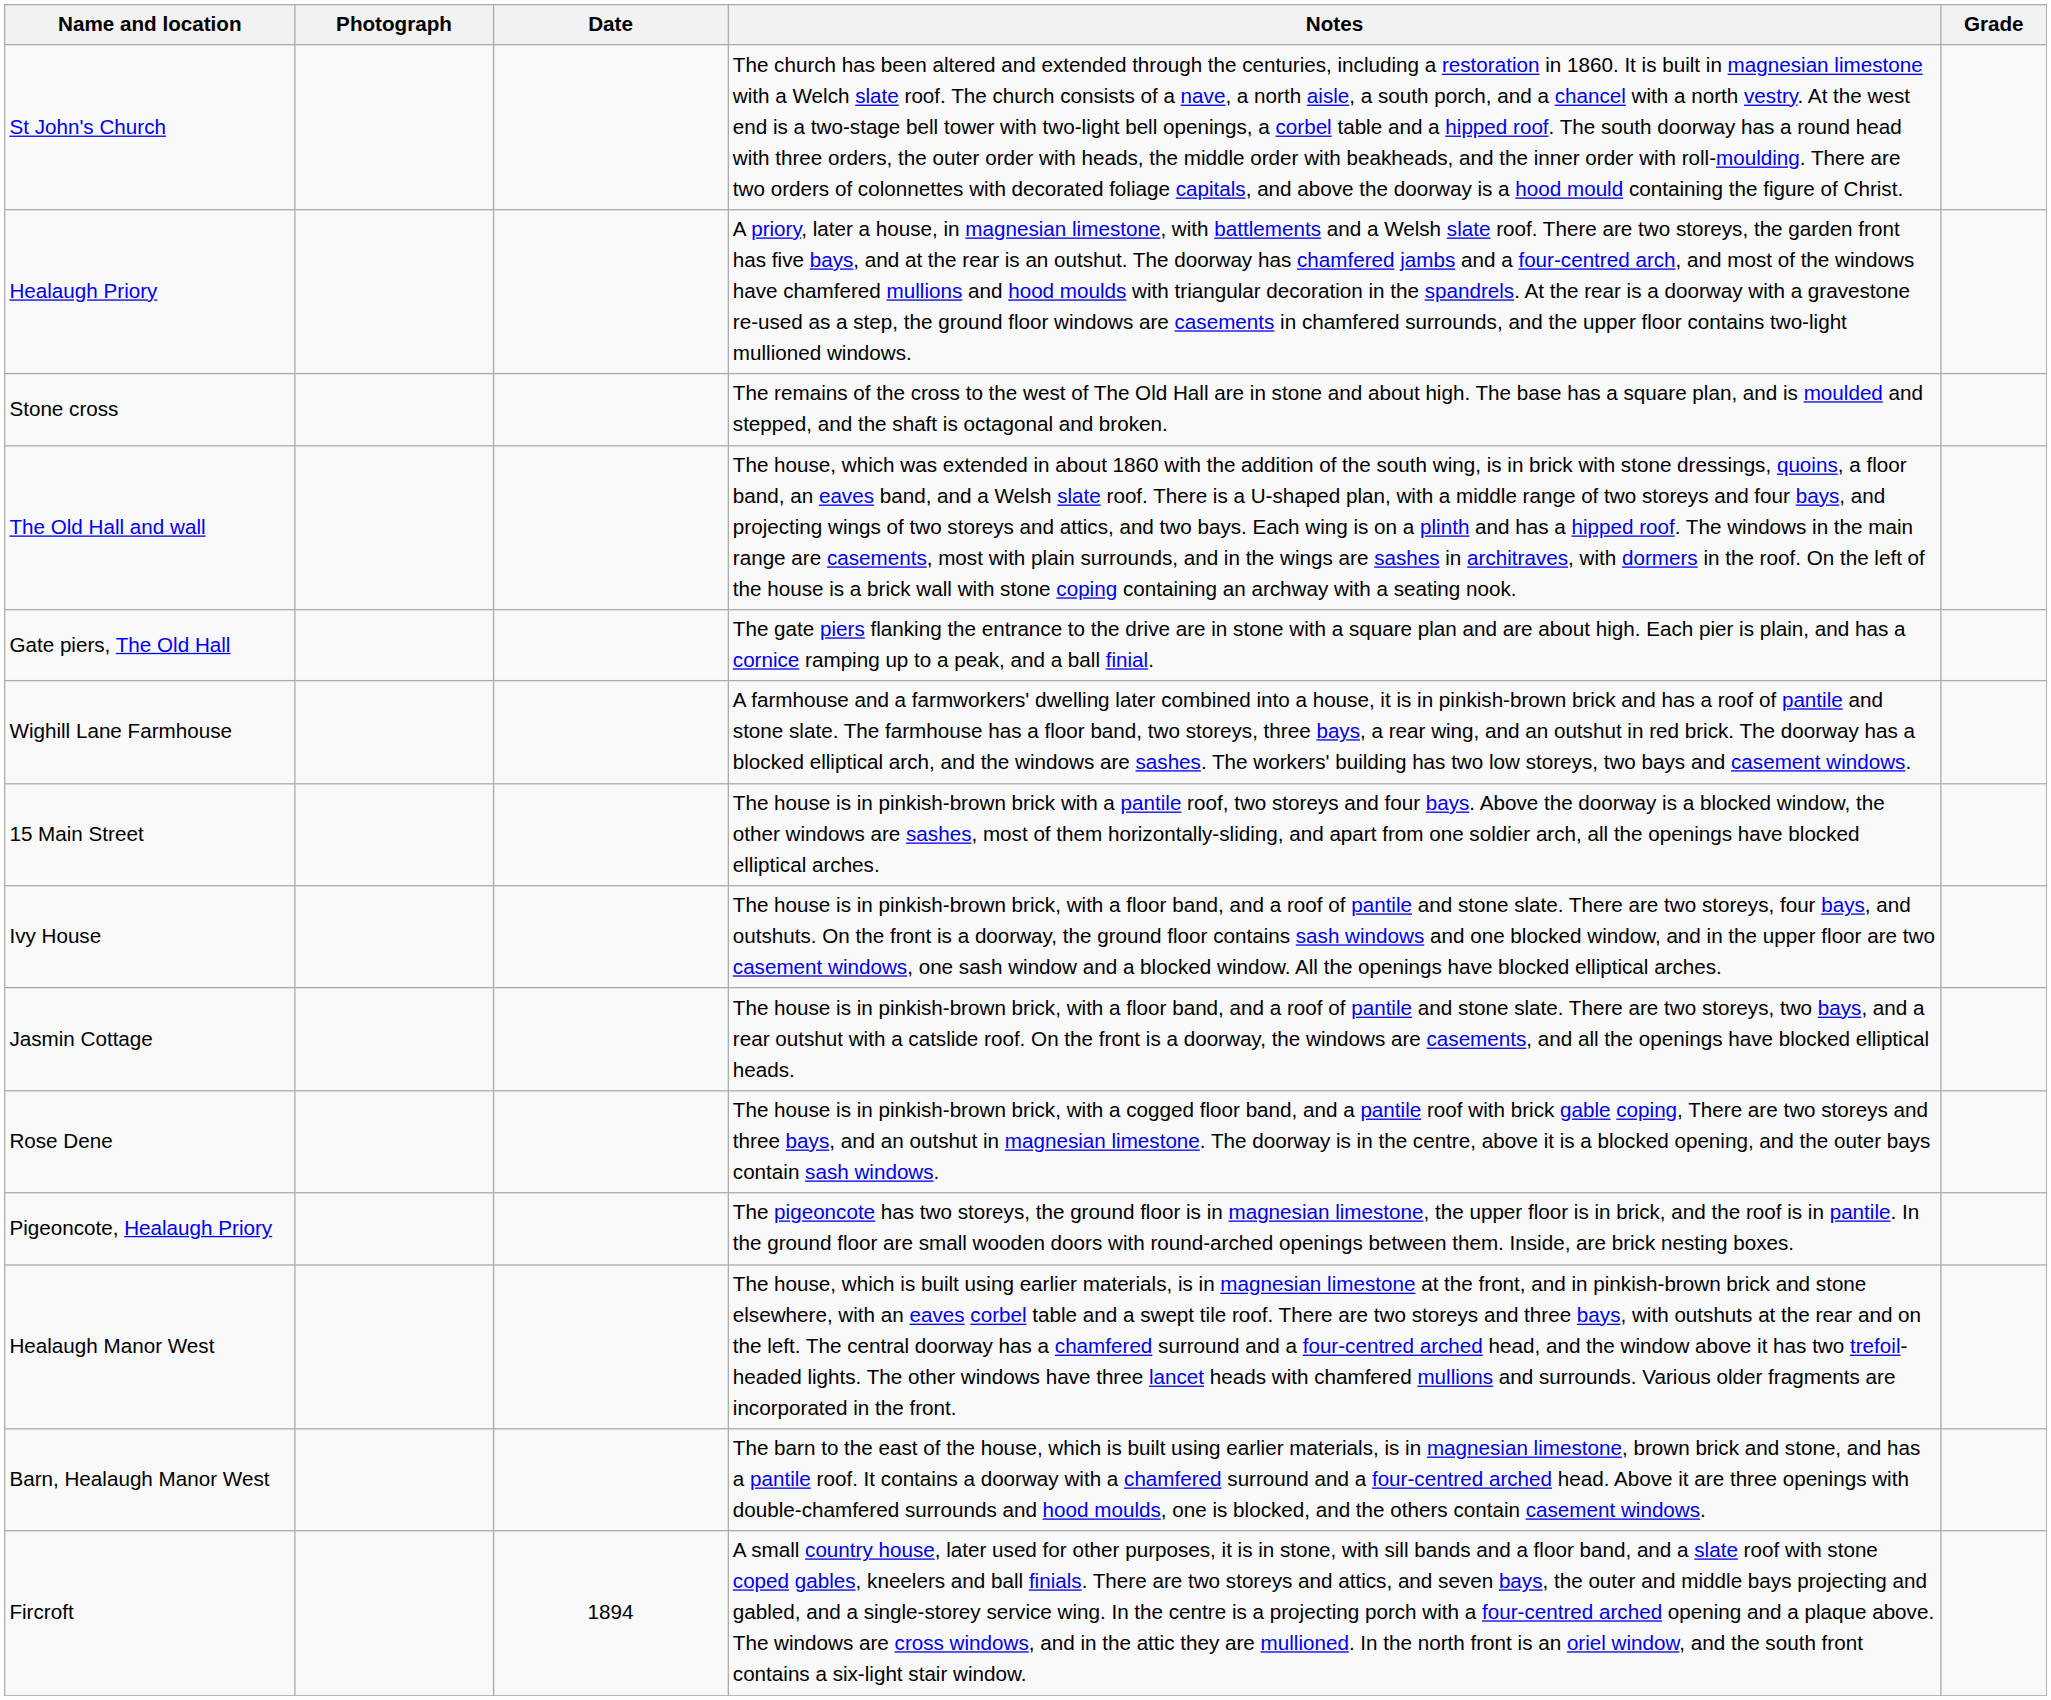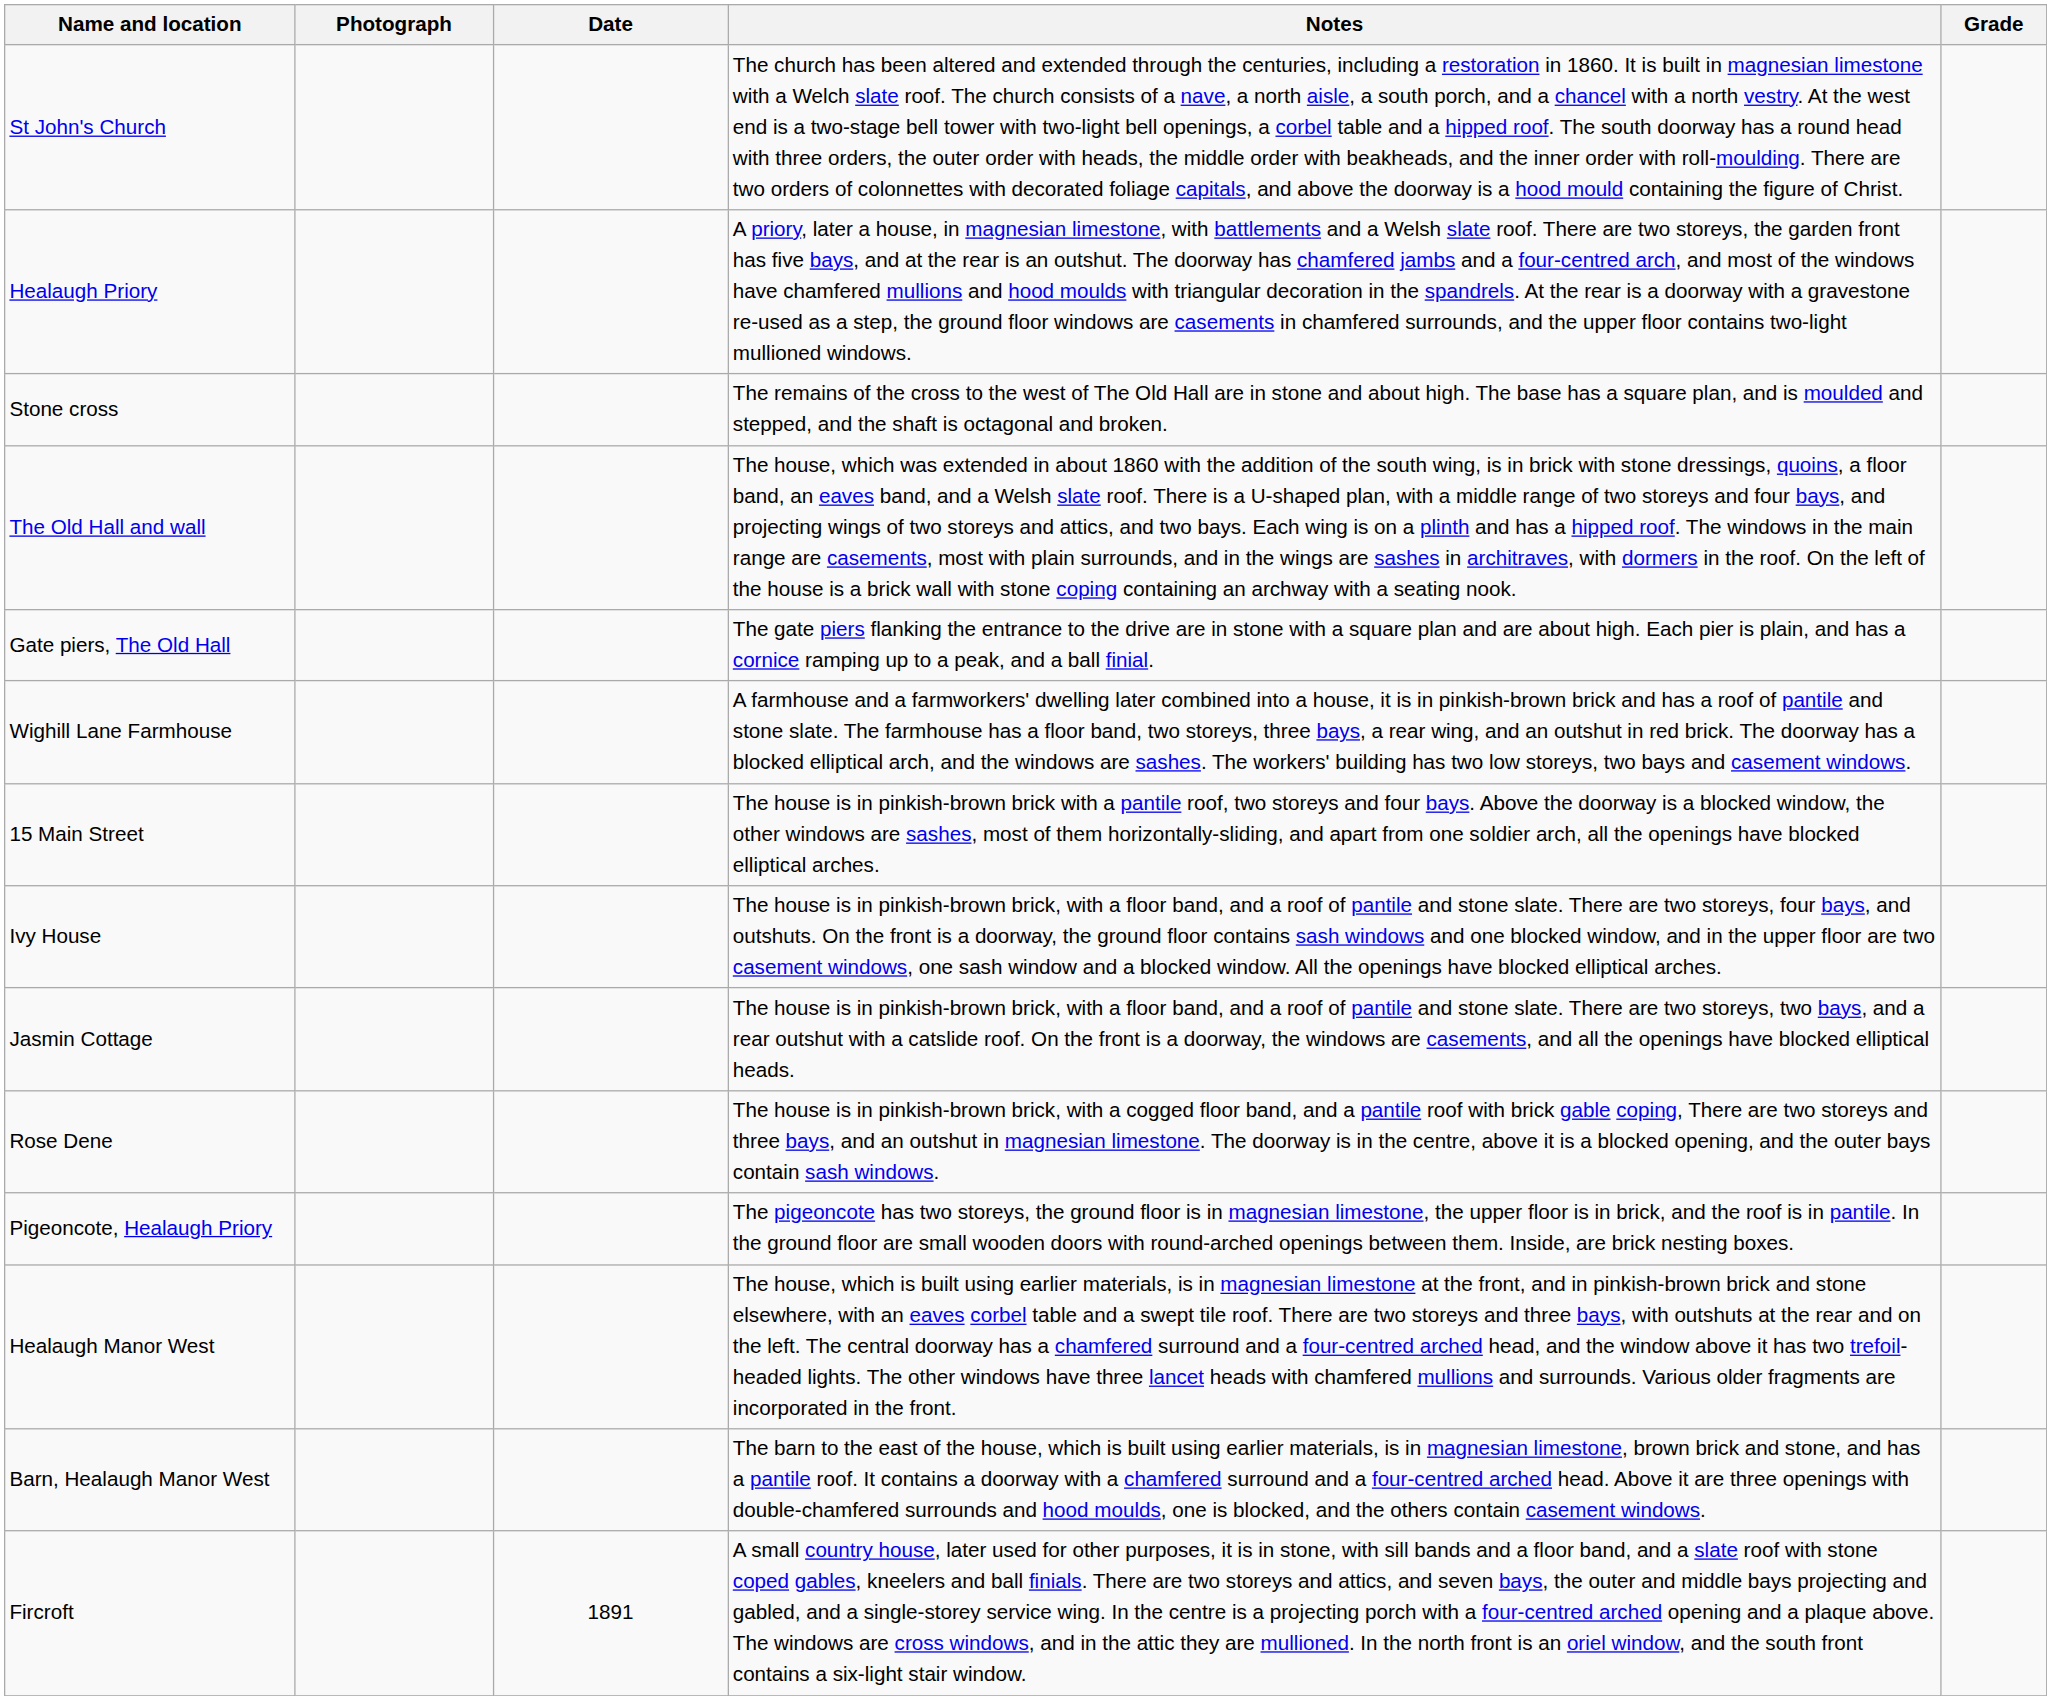 <table class="wikitable sortable plainrowheaders" style="width:100%; border:0px; text-align:left; line-height:150%">
 <tr>
 <th scope="col"  style="width:150px">Name and location</th>
 <th scope="col"  style="width:100px" class="unsortable">Photograph</th>
 <th scope="col"  style="width:120px">Date</th>
 <th scope="col"  style="width:650px" class="unsortable">Notes</th>
 <th scope="col"  style="width:50px">Grade</th>
 </tr>
 <tr>
 <td><a href='#'>St John's Church</a><br><small></small></td>
 <td></td>
 <td align="center"></td>
 <td>The church has been altered and extended through the centuries, including a <a href='#'>restoration</a> in 1860.  It is built in <a href='#'>magnesian limestone</a> with a Welch <a href='#'>slate</a> roof.  The church consists of a <a href='#'>nave</a>, a north <a href='#'>aisle</a>, a south porch, and a <a href='#'>chancel</a> with a north <a href='#'>vestry</a>. At the  west end is a two-stage bell tower with two-light bell openings, a <a href='#'>corbel</a> table and a <a href='#'>hipped roof</a>.  The south doorway has a round head with three orders, the outer order with heads, the middle order with beakheads, and the inner order with roll-<a href='#'>moulding</a>. There are two orders of colonnettes with decorated foliage <a href='#'>capitals</a>, and above the doorway is a <a href='#'>hood mould</a> containing the figure of Christ.</td>
 <td align="center" ></td>
 </tr>
 <tr>
 <td><a href='#'>Healaugh Priory</a><br><small></small></td>
 <td></td>
 <td align="center"></td>
 <td>A <a href='#'>priory</a>, later a house, in <a href='#'>magnesian limestone</a>, with <a href='#'>battlements</a> and a Welsh <a href='#'>slate</a> roof. There are two storeys, the garden front has five <a href='#'>bays</a>, and at the rear is an outshut.  The doorway has <a href='#'>chamfered</a> <a href='#'>jambs</a> and a <a href='#'>four-centred arch</a>, and most of the windows have chamfered <a href='#'>mullions</a> and <a href='#'>hood moulds</a> with triangular decoration in the <a href='#'>spandrels</a>. At the rear is a doorway with a gravestone re-used as a step, the ground floor windows are <a href='#'>casements</a> in chamfered surrounds, and the upper floor contains two-light mullioned windows.</td>
 <td align="center" ></td>
 </tr>
 <tr>
 <td>Stone cross<br><small></small></td>
 <td></td>
 <td align="center"></td>
 <td>The remains of the cross to the west of The Old Hall are in stone and about  high. The base has a square plan, and is <a href='#'>moulded</a> and stepped, and the shaft is octagonal and broken.</td>
 <td align="center" ></td>
 </tr>
 <tr>
 <td><a href='#'>The Old Hall and wall</a><br><small></small></td>
 <td></td>
 <td align="center"></td>
 <td>The house, which was extended in about 1860 with the addition of the south wing, is in brick with stone dressings, <a href='#'>quoins</a>, a floor band, an <a href='#'>eaves</a> band, and a Welsh <a href='#'>slate</a> roof.  There is a U-shaped plan, with a middle range of two storeys and four <a href='#'>bays</a>, and projecting wings of two storeys and attics, and two bays. Each wing is on a <a href='#'>plinth</a> and has a <a href='#'>hipped roof</a>.  The windows in the main range are <a href='#'>casements</a>, most with plain surrounds, and in the wings are <a href='#'>sashes</a> in <a href='#'>architraves</a>, with <a href='#'>dormers</a> in the roof. On the left of the house is a brick wall with stone <a href='#'>coping</a> containing an archway with a seating nook.</td>
 <td align="center" ></td>
 </tr>
 <tr>
 <td>Gate piers, <a href='#'>The Old Hall</a><br><small></small></td>
 <td></td>
 <td align="center"></td>
 <td>The gate <a href='#'>piers</a> flanking the entrance to the drive are in stone with a square plan and are about  high. Each pier is plain, and has a <a href='#'>cornice</a> ramping up to a peak, and a ball <a href='#'>finial</a>.</td>
 <td align="center" ></td>
 </tr>
 <tr>
 <td>Wighill Lane Farmhouse<br><small></small></td>
 <td></td>
 <td align="center"></td>
 <td>A farmhouse and a farmworkers' dwelling later combined into a house, it is in pinkish-brown brick and has a roof of <a href='#'>pantile</a> and stone slate. The farmhouse has a floor band, two storeys, three <a href='#'>bays</a>, a rear wing, and an outshut in red brick. The doorway has a blocked elliptical arch, and the windows are <a href='#'>sashes</a>. The workers' building has two low storeys, two bays and <a href='#'>casement windows</a>.</td>
 <td align="center" ></td>
 </tr>
 <tr>
 <td>15 Main Street<br><small></small></td>
 <td></td>
 <td align="center"></td>
 <td>The house is in pinkish-brown brick with a <a href='#'>pantile</a> roof, two storeys and four <a href='#'>bays</a>. Above the doorway is a blocked window, the other windows are <a href='#'>sashes</a>, most of them horizontally-sliding, and apart from one soldier arch, all the openings have blocked elliptical arches.</td>
 <td align="center" ></td>
 </tr>
 <tr>
 <td>Ivy House<br><small></small></td>
 <td></td>
 <td align="center"></td>
 <td>The house is in pinkish-brown brick, with a floor band, and a roof of <a href='#'>pantile</a> and stone slate. There are two storeys, four <a href='#'>bays</a>, and outshuts.  On the front is a doorway, the ground floor contains <a href='#'>sash windows</a> and one blocked window, and in the upper floor are two <a href='#'>casement windows</a>, one sash window and a blocked window.  All the openings have blocked elliptical arches.</td>
 <td align="center" ></td>
 </tr>
 <tr>
 <td>Jasmin Cottage<br><small></small></td>
 <td></td>
 <td align="center"></td>
 <td>The house is in pinkish-brown brick, with a floor band, and a roof of <a href='#'>pantile</a> and stone slate. There are two storeys, two  <a href='#'>bays</a>, and a rear outshut with a catslide roof. On the front is a doorway, the windows are <a href='#'>casements</a>, and all the openings have blocked elliptical heads.</td>
 <td align="center" ></td>
 </tr>
 <tr>
 <td>Rose Dene<br><small></small></td>
 <td></td>
 <td align="center"></td>
 <td>The house is in pinkish-brown brick, with a cogged floor band, and a <a href='#'>pantile</a> roof with brick <a href='#'>gable</a> <a href='#'>coping</a>,  There are two storeys and three <a href='#'>bays</a>, and an outshut in <a href='#'>magnesian limestone</a>.  The doorway is in the centre, above it is a blocked opening, and the outer bays contain <a href='#'>sash windows</a>.</td>
 <td align="center" ></td>
 </tr>
 <tr>
 <td>Pigeoncote, <a href='#'>Healaugh Priory</a><br><small></small></td>
 <td></td>
 <td align="center"></td>
 <td>The <a href='#'>pigeoncote</a> has two storeys, the ground floor is in <a href='#'>magnesian limestone</a>, the upper floor is in brick, and the roof is in <a href='#'>pantile</a>.  In the ground floor are small wooden doors with round-arched openings between them.  Inside, are brick nesting boxes.</td>
 <td align="center" ></td>
 </tr>
 <tr>
 <td>Healaugh Manor West<br><small></small></td>
 <td></td>
 <td align="center"></td>
 <td>The house, which is built using earlier materials, is in <a href='#'>magnesian limestone</a> at the front, and in pinkish-brown brick and stone elsewhere, with an <a href='#'>eaves</a> <a href='#'>corbel</a> table and a swept tile roof. There are two storeys and three <a href='#'>bays</a>, with outshuts at the rear and on the left. The central doorway has a <a href='#'>chamfered</a> surround and a <a href='#'>four-centred arched</a> head, and the window above it has two <a href='#'>trefoil</a>-headed lights. The other windows have three <a href='#'>lancet</a> heads with chamfered <a href='#'>mullions</a> and surrounds. Various older fragments are incorporated in the front.</td>
 <td align="center" ></td>
 </tr>
 <tr>
 <td>Barn, Healaugh Manor West<br><small></small></td>
 <td></td>
 <td align="center"></td>
 <td>The barn to the east of the house, which is built using earlier materials, is in <a href='#'>magnesian limestone</a>, brown brick and stone, and has a <a href='#'>pantile</a> roof.  It contains a doorway with a <a href='#'>chamfered</a> surround and a <a href='#'>four-centred arched</a> head. Above it are three openings with double-chamfered surrounds and <a href='#'>hood moulds</a>, one is blocked, and the others contain <a href='#'>casement windows</a>.</td>
 <td align="center" ></td>
 </tr>
 <tr>
 <td>Fircroft<br><small></small></td>
 <td></td>
-<td align="center">1894</td>
+<td align="center">1891</td>
 <td>A small <a href='#'>country house</a>, later used for other purposes, it is in stone, with sill bands and a floor band, and a <a href='#'>slate</a> roof with stone <a href='#'>coped</a> <a href='#'>gables</a>, kneelers and ball <a href='#'>finials</a>. There are two storeys and attics, and seven <a href='#'>bays</a>, the outer and middle bays projecting and gabled, and a single-storey service wing.  In the centre is a projecting porch with a <a href='#'>four-centred arched</a> opening and a plaque above.  The windows are <a href='#'>cross windows</a>, and in the attic they are <a href='#'>mullioned</a>. In the north front is an <a href='#'>oriel window</a>, and the south front contains a six-light stair window.</td>
 <td align="center" ></td>
 </tr>
 </table>
